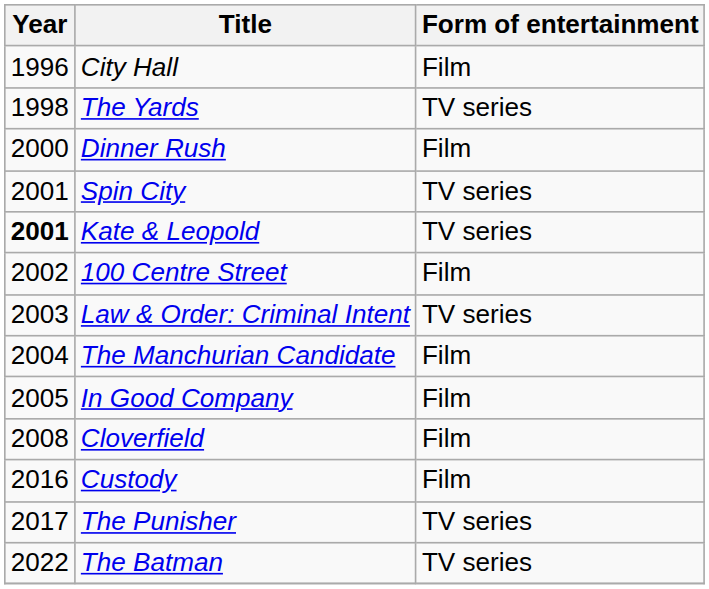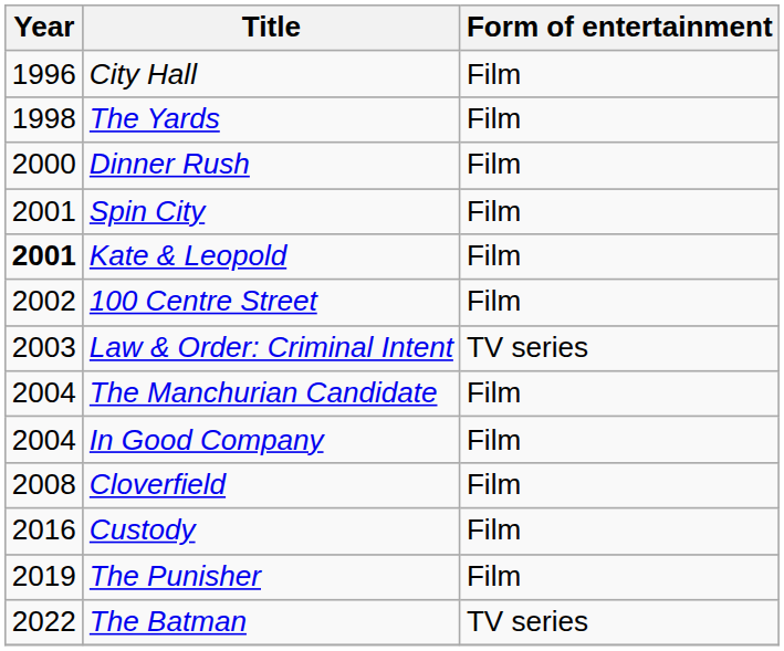 <table class="wikitable">
 <tr>
 <th>Year</th>
 <th>Title</th>
 <th>Form of entertainment</th>
 </tr>
 <tr>
 <td>1996</td>
 <td><em>City Hall</em></td>
 <td>Film</td>
 </tr>
 <tr>
 <td>1998</td>
 <td><em><a href='#'>The Yards</a></em></td>
-<td>TV series</td>
+<td>Film</td>
 </tr>
 <tr>
 <td>2000</td>
 <td><em><a href='#'>Dinner Rush</a></em></td>
 <td>Film</td>
 </tr>
 <tr>
 <td>2001</td>
 <td><em><a href='#'>Spin City</a></em></td>
-<td>TV series</td>
+<td>Film</td>
 </tr>
 <tr>
 <td><strong>2001</strong></td>
 <td><em><a href='#'>Kate & Leopold</a></em></td>
-<td>TV series</td>
+<td>Film</td>
 </tr>
 <tr>
 <td>2002</td>
 <td><em><a href='#'>100 Centre Street</a></em></td>
 <td>Film</td>
 </tr>
 <tr>
 <td>2003</td>
 <td><em><a href='#'>Law & Order: Criminal Intent</a></em></td>
 <td>TV series</td>
 </tr>
 <tr>
 <td>2004</td>
 <td><em><a href='#'>The Manchurian Candidate</a></em></td>
 <td>Film</td>
 </tr>
 <tr>
-<td>2005</td>
+<td>2004</td>
 <td><em><a href='#'>In Good Company</a></em></td>
 <td>Film</td>
 </tr>
 <tr>
 <td>2008</td>
 <td><em><a href='#'>Cloverfield</a></em></td>
 <td>Film</td>
 </tr>
 <tr>
 <td>2016</td>
 <td><em><a href='#'>Custody</a></em></td>
 <td>Film</td>
 </tr>
 <tr>
-<td>2017</td>
+<td>2019</td>
 <td><em><a href='#'>The Punisher</a></em></td>
-<td>TV series</td>
+<td>Film</td>
 </tr>
 <tr>
 <td>2022</td>
 <td><em><a href='#'>The Batman</a></em></td>
 <td>TV series</td>
 </tr>
 <tr>
 </tr>
 </table>
